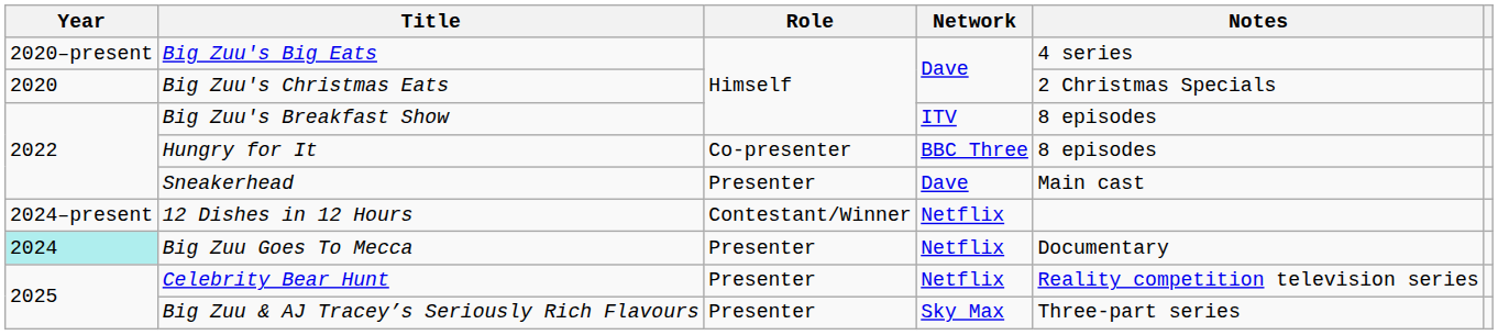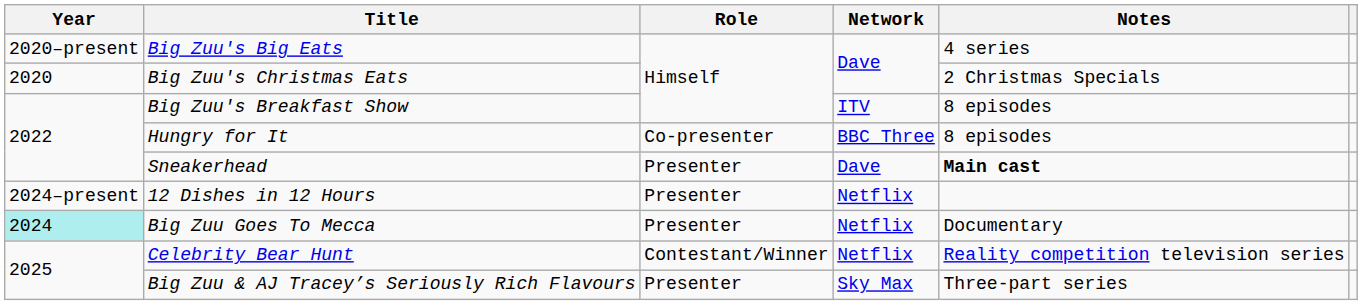 <table class="wikitable sortable plainrowheaders">
 <tr>
 <th scope="col">Year</th>
 <th scope="col">Title</th>
 <th scope="col">Role</th>
 <th scope="col">Network</th>
 <th scope="col" class="unsortable">Notes</th>
 <th scope="col" class="unsortable"></th>
 </tr>
 <tr>
 <td>2020–present</td>
 <td scope="row"><em><a href='#'>Big Zuu's Big Eats</a></em></td>
 <td rowspan="3">Himself</td>
 <td rowspan="2"><a href='#'>Dave</a></td>
 <td>4 series</td>
 <td></td>
 </tr>
 <tr>
 <td>2020</td>
 <td scope="row"><em>Big Zuu's Christmas Eats</em></td>
 <td>2 Christmas Specials</td>
 <td></td>
 </tr>
 <tr>
 <td rowspan="3">2022</td>
 <td><em>Big Zuu's Breakfast Show</em></td>
 <td><a href='#'>ITV</a></td>
 <td>8 episodes</td>
 <td></td>
 </tr>
 <tr>
 <td><em>Hungry for It</em></td>
 <td>Co-presenter</td>
 <td><a href='#'>BBC Three</a></td>
 <td>8 episodes</td>
 <td></td>
 </tr>
 <tr>
 <td><em>Sneakerhead</em></td>
 <td>Presenter</td>
 <td><a href='#'>Dave</a></td>
-<td>Main cast</td>
+<td><strong>Main cast</strong></td>
 <td></td>
 </tr>
 <tr>
 <td>2024–present</td>
 <td scope="row"><em>12 Dishes in 12 Hours</em></td>
-<td>Contestant/Winner</td>
+<td>Presenter</td>
 <td><a href='#'>Netflix</a></td>
 <td></td>
 <td></td>
 </tr>
 <tr>
 <td style="background: paleturquoise;">2024</td>
 <td scope="row"><em>Big Zuu Goes To Mecca</em></td>
 <td>Presenter</td>
 <td><a href='#'>Netflix</a></td>
 <td>Documentary</td>
 <td></td>
 </tr>
 <tr>
 <td rowspan="3">2025</td>
 <td scope="row"><em><a href='#'>Celebrity Bear Hunt</a></em></td>
-<td>Presenter</td>
+<td>Contestant/Winner</td>
 <td><a href='#'>Netflix</a></td>
 <td><a href='#'>Reality competition</a> television series</td>
 <td></td>
 </tr>
 <tr>
 <td scope="row"><em>Big Zuu & AJ Tracey’s Seriously Rich Flavours</em></td>
 <td>Presenter</td>
 <td><a href='#'>Sky Max</a></td>
 <td>Three-part series</td>
 <td></td>
 </tr>
 </table>
